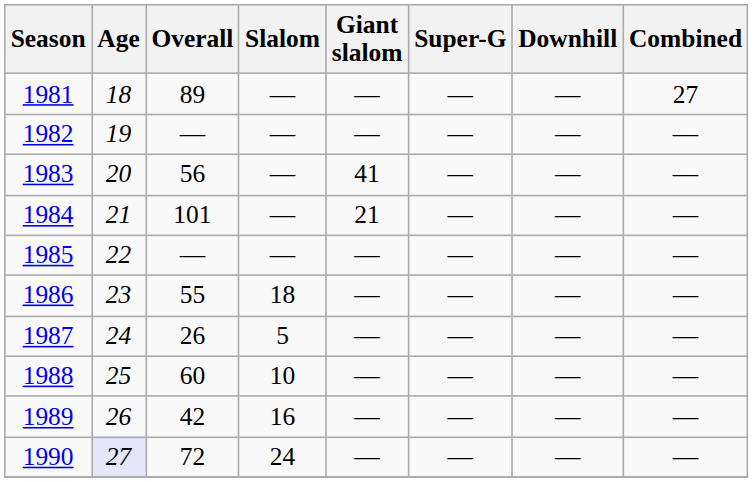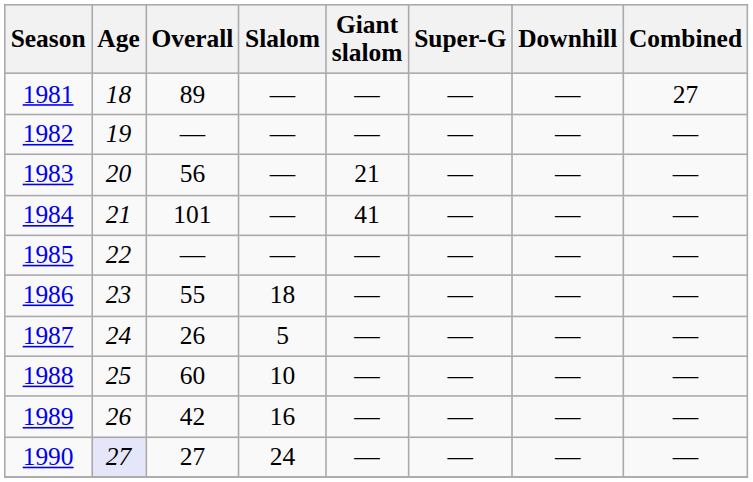 <table class=wikitable style="text-align:center">
 <tr>
 <th>Season</th>
 <th>Age</th>
 <th>Overall</th>
 <th>Slalom</th>
 <th>Giant<br>slalom</th>
 <th>Super-G</th>
 <th>Downhill</th>
 <th>Combined</th>
 </tr>
 <tr>
 <td><a href='#'>1981</a></td>
 <td><em>18</em></td>
 <td>89</td>
 <td>—</td>
 <td>—</td>
 <td>—</td>
 <td>—</td>
 <td>27</td>
 </tr>
 <tr>
 <td><a href='#'>1982</a></td>
 <td><em>19</em></td>
 <td>—</td>
 <td>—</td>
 <td>—</td>
 <td>—</td>
 <td>—</td>
 <td>—</td>
 </tr>
 <tr>
 <td><a href='#'>1983</a></td>
 <td><em>20</em></td>
 <td>56</td>
 <td>—</td>
-<td>41</td>
+<td>21</td>
 <td>—</td>
 <td>—</td>
 <td>—</td>
 </tr>
 <tr>
 <td><a href='#'>1984</a></td>
 <td><em>21</em></td>
 <td>101</td>
 <td>—</td>
-<td>21</td>
+<td>41</td>
 <td>—</td>
 <td>—</td>
 <td>—</td>
 </tr>
 <tr>
 <td><a href='#'>1985</a></td>
 <td><em>22</em></td>
 <td>—</td>
 <td>—</td>
 <td>—</td>
 <td>—</td>
 <td>—</td>
 <td>—</td>
 </tr>
 <tr>
 <td><a href='#'>1986</a></td>
 <td><em>23</em></td>
 <td>55</td>
 <td>18</td>
 <td>—</td>
 <td>—</td>
 <td>—</td>
 <td>—</td>
 </tr>
 <tr>
 <td><a href='#'>1987</a></td>
 <td><em>24</em></td>
 <td>26</td>
 <td>5</td>
 <td>—</td>
 <td>—</td>
 <td>—</td>
 <td>—</td>
 </tr>
 <tr>
 <td><a href='#'>1988</a></td>
 <td><em>25</em></td>
 <td>60</td>
 <td>10</td>
 <td>—</td>
 <td>—</td>
 <td>—</td>
 <td>—</td>
 </tr>
 <tr>
 <td><a href='#'>1989</a></td>
 <td><em>26</em></td>
 <td>42</td>
 <td>16</td>
 <td>—</td>
 <td>—</td>
 <td>—</td>
 <td>—</td>
 </tr>
 <tr>
 <td><a href='#'>1990</a></td>
 <td style="background: lavender;"><em>27</em></td>
-<td>72</td>
+<td>27</td>
 <td>24</td>
 <td>—</td>
 <td>—</td>
 <td>—</td>
 <td>—</td>
 </tr>
 <tr>
 </tr>
 </table>
